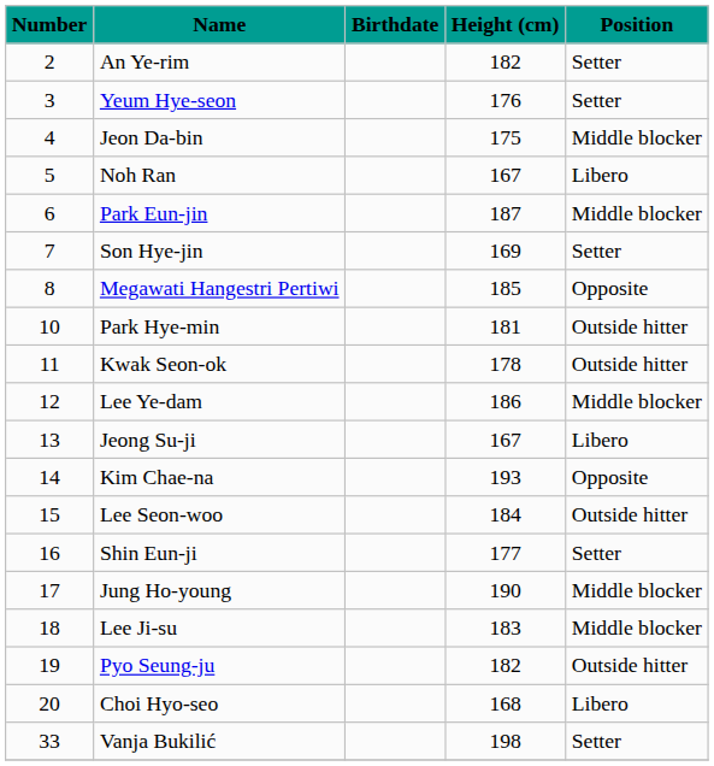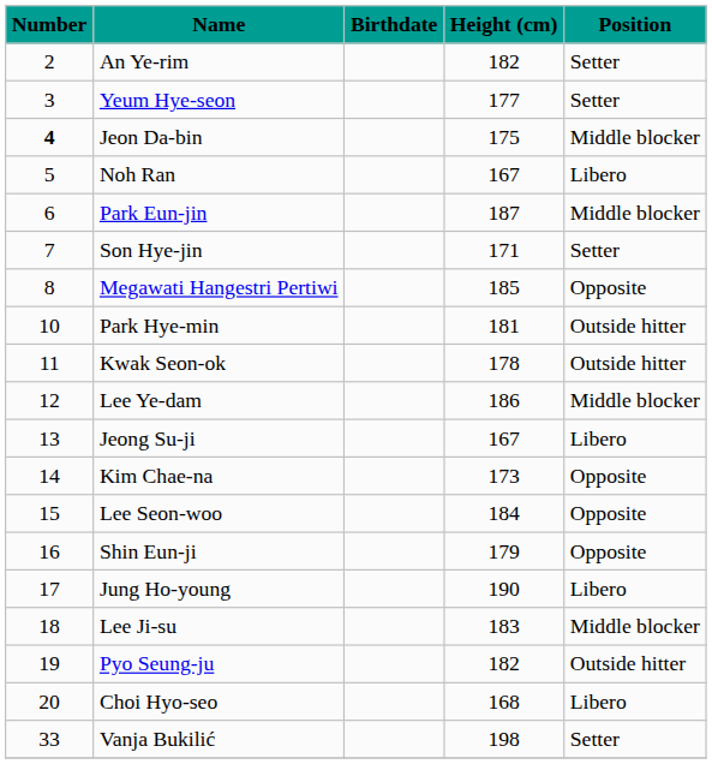 <table border="1" cellpadding="4" cellspacing="0" style="font-size: 95%; background: #fbfbfb; border: 1px silver solid; border-collapse: collapse; text-align:center;">
 <tr bgcolor=009D92>
 <th><span>Number</span></th>
 <th><span>Name</span></th>
 <th><span>Birthdate</span></th>
 <th><span>Height (cm)</span></th>
 <th><span>Position</span></th>
 </tr>
 <tr>
 <td>2</td>
 <td align=left> An Ye-rim</td>
 <td align=right></td>
 <td>182</td>
 <td align=left>Setter</td>
 </tr>
 <tr>
 <td>3</td>
 <td align=left> <a href='#'>Yeum Hye-seon</a></td>
 <td align=right></td>
-<td>176</td>
+<td>177</td>
 <td align=left>Setter</td>
 </tr>
 <tr>
-<td>4</td>
+<td><strong>4</strong></td>
 <td align=left> Jeon Da-bin</td>
 <td align=right></td>
 <td>175</td>
 <td align=left>Middle blocker</td>
 </tr>
 <tr>
 <td>5</td>
 <td align=left> Noh Ran</td>
 <td align=right></td>
 <td>167</td>
 <td align=left>Libero</td>
 </tr>
 <tr>
 <td>6</td>
 <td align=left> <a href='#'>Park Eun-jin</a></td>
 <td align=right></td>
 <td>187</td>
 <td align=left>Middle blocker</td>
 </tr>
 <tr>
 <td>7</td>
 <td align=left> Son Hye-jin</td>
 <td align=right></td>
-<td>169</td>
+<td>171</td>
 <td align=left>Setter</td>
 </tr>
 <tr>
 <td>8</td>
 <td align=left> <a href='#'>Megawati Hangestri Pertiwi</a></td>
 <td align=right></td>
 <td>185</td>
 <td align=left>Opposite</td>
 </tr>
 <tr>
 <td>10</td>
 <td align=left> Park Hye-min</td>
 <td align=right></td>
 <td>181</td>
 <td align=left>Outside hitter</td>
 </tr>
 <tr>
 <td>11</td>
 <td align=left> Kwak Seon-ok</td>
 <td align=right></td>
 <td>178</td>
 <td align=left>Outside hitter</td>
 </tr>
 <tr>
 <td>12</td>
 <td align=left> Lee Ye-dam</td>
 <td align=right></td>
 <td>186</td>
 <td align=left>Middle blocker</td>
 </tr>
 <tr>
 <td>13</td>
 <td align=left> Jeong Su-ji</td>
 <td align=right></td>
 <td>167</td>
 <td align=left>Libero</td>
 </tr>
 <tr>
 <td>14</td>
 <td align=left> Kim Chae-na</td>
 <td align=right></td>
-<td>193</td>
+<td>173</td>
 <td align=left>Opposite</td>
 </tr>
 <tr>
 <td>15</td>
 <td align=left> Lee Seon-woo</td>
 <td align=right></td>
 <td>184</td>
-<td align=left>Outside hitter</td>
+<td align=left>Opposite</td>
 </tr>
 <tr>
 <td>16</td>
 <td align=left> Shin Eun-ji</td>
 <td align=right></td>
-<td>177</td>
-<td align=left>Setter</td>
+<td>179</td>
+<td align=left>Opposite</td>
 </tr>
 <tr>
 <td>17</td>
 <td align=left> Jung Ho-young</td>
 <td align=right></td>
 <td>190</td>
-<td align=left>Middle blocker</td>
+<td align=left>Libero</td>
 </tr>
 <tr>
 <td>18</td>
 <td align=left> Lee Ji-su</td>
 <td align=right></td>
 <td>183</td>
 <td align=left>Middle blocker</td>
 </tr>
 <tr>
 <td>19</td>
 <td align=left> <a href='#'>Pyo Seung-ju</a></td>
 <td align=right></td>
 <td>182</td>
 <td align=left>Outside hitter</td>
 </tr>
 <tr>
 <td>20</td>
 <td align=left> Choi Hyo-seo</td>
 <td align=right></td>
 <td>168</td>
 <td align=left>Libero</td>
 </tr>
 <tr>
 <td>33</td>
 <td align=left> Vanja Bukilić</td>
 <td align=right></td>
 <td>198</td>
 <td align=left>Setter</td>
 </tr>
 <tr>
 </tr>
 </table>
